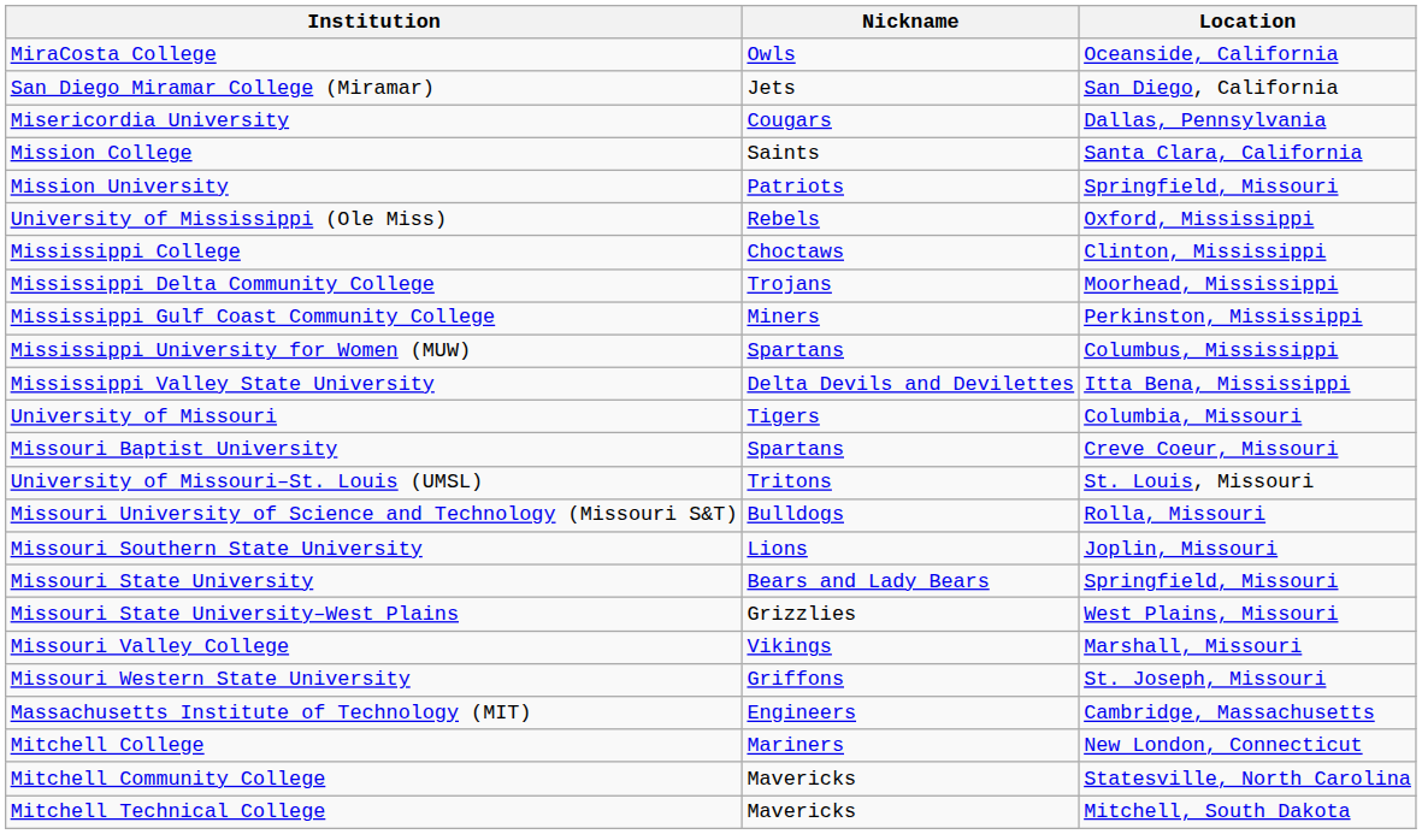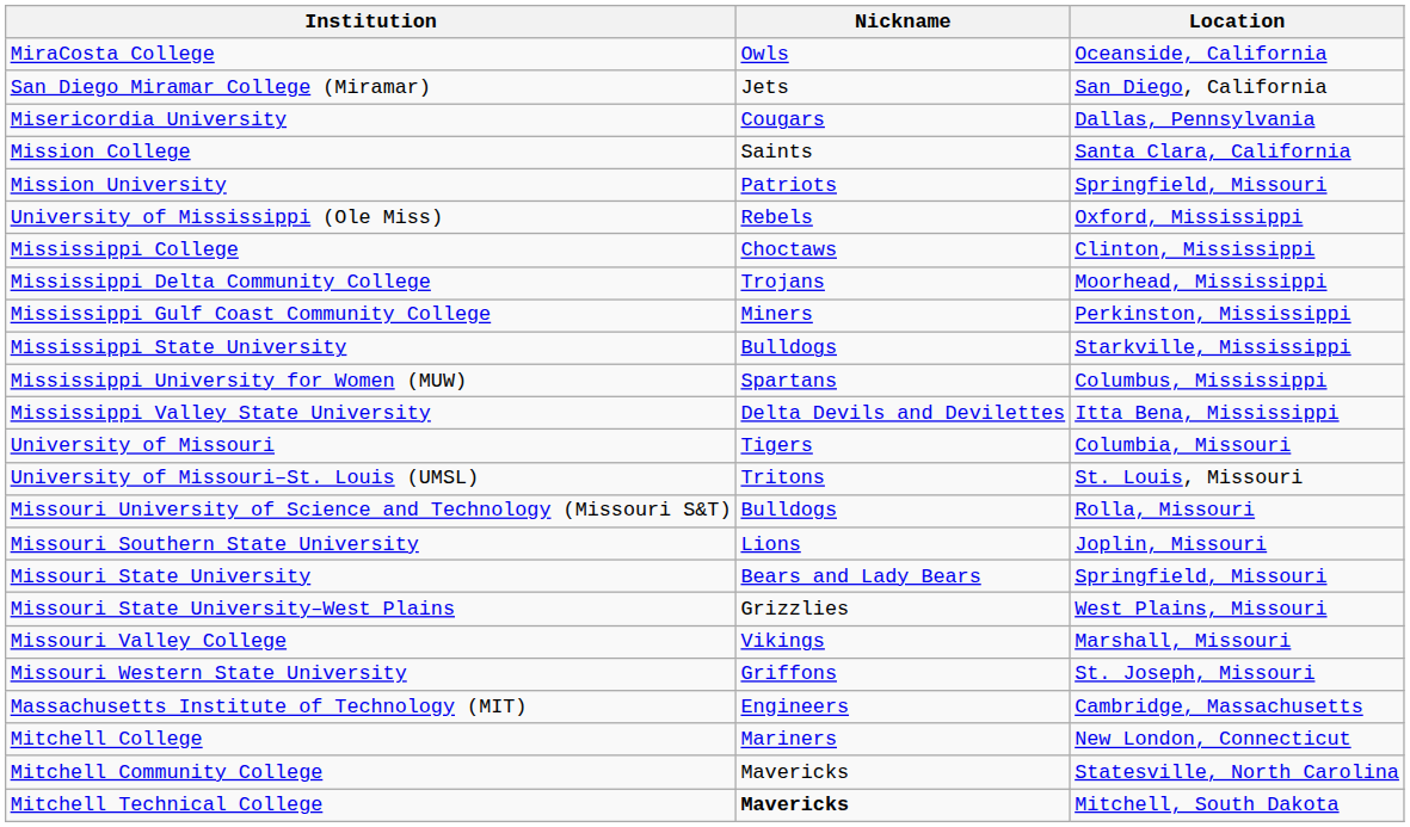 <table class="wikitable">
 <tr>
 <th>Institution</th>
 <th>Nickname</th>
 <th>Location</th>
 </tr>
 <tr>
 <td><a href='#'>MiraCosta College</a></td>
 <td><a href='#'>Owls</a></td>
 <td><a href='#'>Oceanside, California</a></td>
 </tr>
 <tr>
 <td><a href='#'>San Diego Miramar College</a> (Miramar)</td>
 <td>Jets</td>
 <td><a href='#'>San Diego</a>, California</td>
 </tr>
 <tr>
 <td><a href='#'>Misericordia University</a></td>
 <td><a href='#'>Cougars</a></td>
 <td><a href='#'>Dallas, Pennsylvania</a></td>
 </tr>
 <tr>
 <td><a href='#'>Mission College</a></td>
 <td>Saints</td>
 <td><a href='#'>Santa Clara, California</a></td>
 </tr>
 <tr>
 <td><a href='#'>Mission University</a></td>
 <td><a href='#'>Patriots</a></td>
 <td><a href='#'>Springfield, Missouri</a></td>
 </tr>
 <tr>
 <td><a href='#'>University of Mississippi</a> (Ole Miss)</td>
 <td><a href='#'>Rebels</a></td>
 <td><a href='#'>Oxford, Mississippi</a></td>
 </tr>
 <tr>
 <td><a href='#'>Mississippi College</a></td>
 <td><a href='#'>Choctaws</a></td>
 <td><a href='#'>Clinton, Mississippi</a></td>
 </tr>
 <tr>
 <td><a href='#'>Mississippi Delta Community College</a></td>
 <td><a href='#'>Trojans</a></td>
 <td><a href='#'>Moorhead, Mississippi</a></td>
 </tr>
 <tr>
 <td><a href='#'>Mississippi Gulf Coast Community College</a></td>
 <td><a href='#'>Miners</a></td>
 <td><a href='#'>Perkinston, Mississippi</a></td>
 </tr>
 <tr>
+<td><a href='#'>Mississippi State University</a></td>
+<td><a href='#'>Bulldogs</a></td>
+<td><a href='#'>Starkville, Mississippi</a></td>
+</tr>
+<tr>
 <td><a href='#'>Mississippi University for Women</a> (MUW)</td>
 <td><a href='#'>Spartans</a></td>
 <td><a href='#'>Columbus, Mississippi</a></td>
 </tr>
 <tr>
 <td><a href='#'>Mississippi Valley State University</a></td>
 <td><a href='#'>Delta Devils and Devilettes</a></td>
 <td><a href='#'>Itta Bena, Mississippi</a></td>
 </tr>
 <tr>
 <td><a href='#'>University of Missouri</a></td>
 <td><a href='#'>Tigers</a></td>
 <td><a href='#'>Columbia, Missouri</a></td>
-</tr>
-<tr>
-<td><a href='#'>Missouri Baptist University</a></td>
-<td><a href='#'>Spartans</a></td>
-<td><a href='#'>Creve Coeur, Missouri</a></td>
 </tr>
 <tr>
 <td><a href='#'>University of Missouri–St. Louis</a> (UMSL)</td>
 <td><a href='#'>Tritons</a></td>
 <td><a href='#'>St. Louis</a>, Missouri</td>
 </tr>
 <tr>
 <td><a href='#'>Missouri University of Science and Technology</a> (Missouri S&T)</td>
 <td><a href='#'>Bulldogs</a></td>
 <td><a href='#'>Rolla, Missouri</a></td>
 </tr>
 <tr>
 <td><a href='#'>Missouri Southern State University</a></td>
 <td><a href='#'>Lions</a></td>
 <td><a href='#'>Joplin, Missouri</a></td>
 </tr>
 <tr>
 <td><a href='#'>Missouri State University</a></td>
 <td><a href='#'>Bears and Lady Bears</a></td>
 <td><a href='#'>Springfield, Missouri</a></td>
 </tr>
 <tr>
 <td><a href='#'>Missouri State University–West Plains</a></td>
 <td>Grizzlies</td>
 <td><a href='#'>West Plains, Missouri</a></td>
 </tr>
 <tr>
 <td><a href='#'>Missouri Valley College</a></td>
 <td><a href='#'>Vikings</a></td>
 <td><a href='#'>Marshall, Missouri</a></td>
 </tr>
 <tr>
 <td><a href='#'>Missouri Western State University</a></td>
 <td><a href='#'>Griffons</a></td>
 <td><a href='#'>St. Joseph, Missouri</a></td>
 </tr>
 <tr>
 <td><a href='#'>Massachusetts Institute of Technology</a> (MIT)</td>
 <td><a href='#'>Engineers</a></td>
 <td><a href='#'>Cambridge, Massachusetts</a></td>
 </tr>
 <tr>
 <td><a href='#'>Mitchell College</a></td>
 <td><a href='#'>Mariners</a></td>
 <td><a href='#'>New London, Connecticut</a></td>
 </tr>
 <tr>
 <td><a href='#'>Mitchell Community College</a></td>
 <td>Mavericks</td>
 <td><a href='#'>Statesville, North Carolina</a></td>
 </tr>
 <tr>
 <td><a href='#'>Mitchell Technical College</a></td>
-<td>Mavericks</td>
+<td><strong>Mavericks</strong></td>
 <td><a href='#'>Mitchell, South Dakota</a></td>
 </tr>
 </table>
